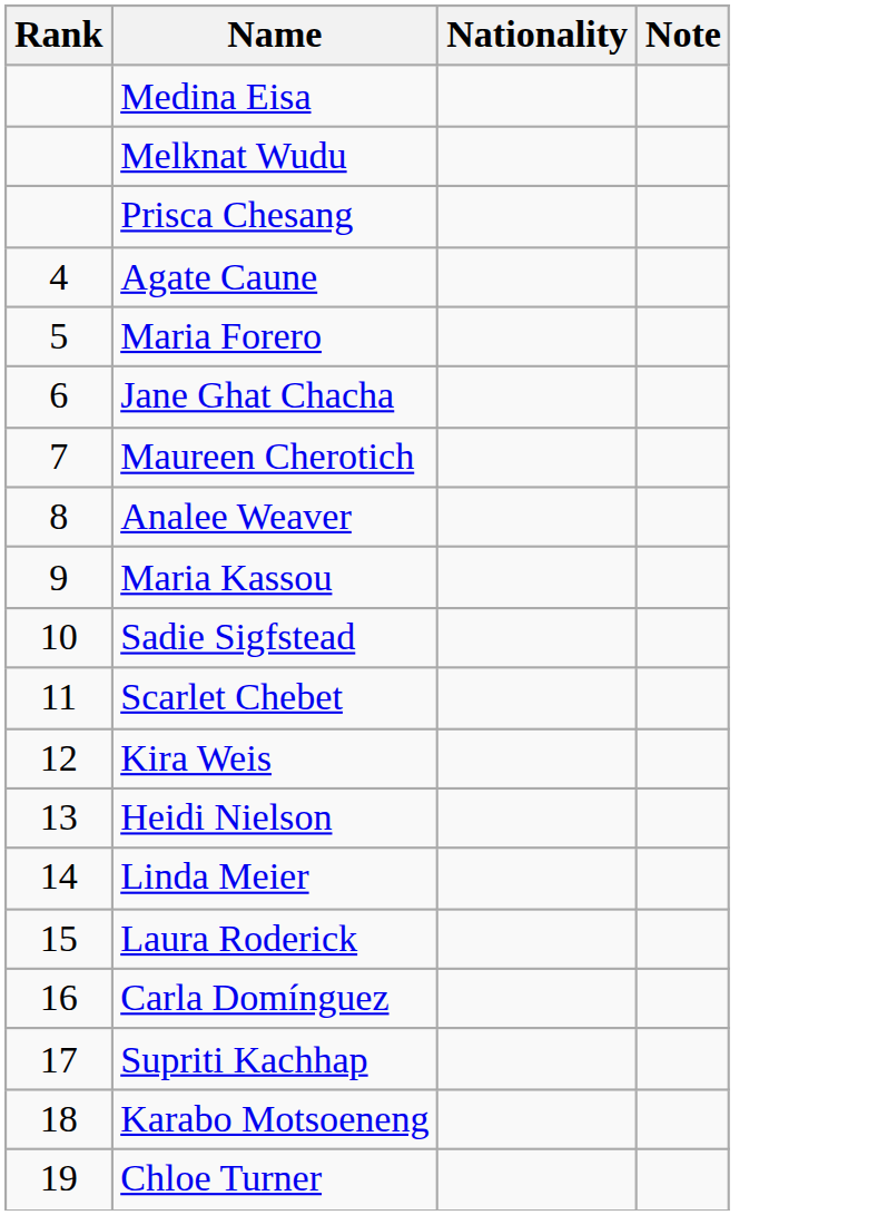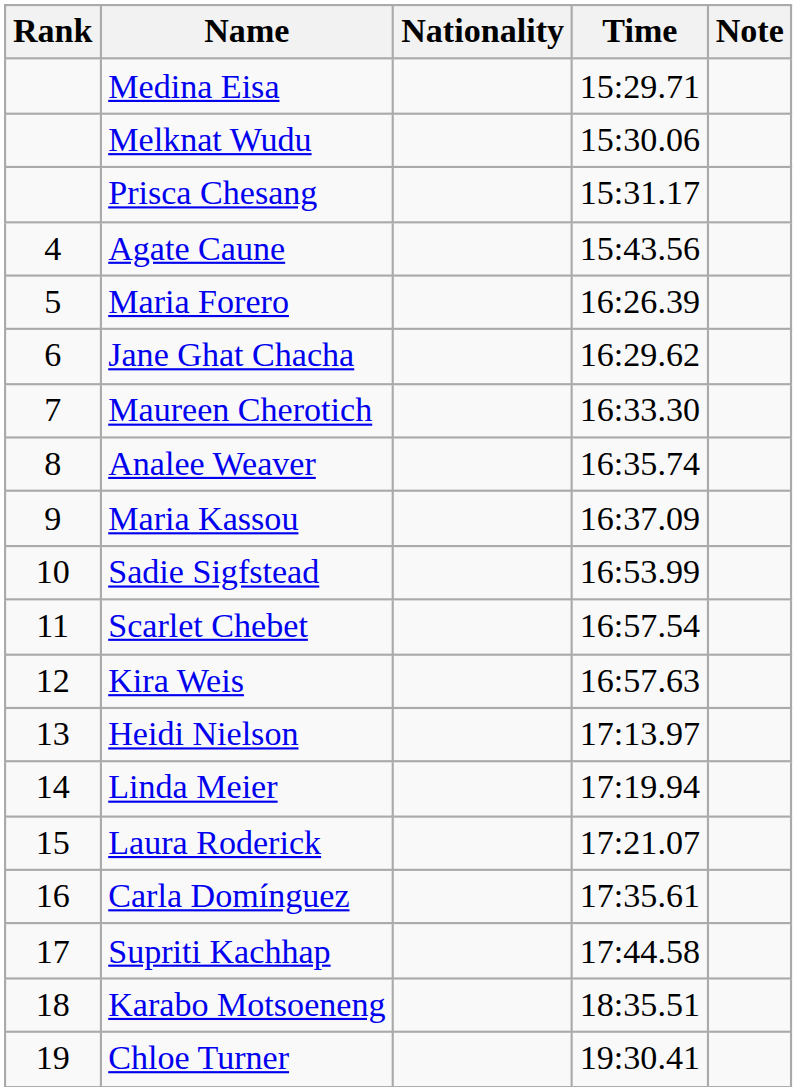 <table class="wikitable sortable" style="text-align:center">
 <tr>
 <th>Rank</th>
 <th>Name</th>
 <th>Nationality</th>
+<th>Time</th>
 <th>Note</th>
 </tr>
 <tr>
 <td></td>
 <td align=left><a href='#'>Medina Eisa</a></td>
 <td align=left></td>
+<td>15:29.71</td>
 <td></td>
 </tr>
 <tr>
 <td></td>
 <td align=left><a href='#'>Melknat Wudu</a></td>
 <td align=left></td>
+<td>15:30.06</td>
 <td></td>
 </tr>
 <tr>
 <td></td>
 <td align=left><a href='#'>Prisca Chesang</a></td>
 <td align=left></td>
+<td>15:31.17</td>
 <td></td>
 </tr>
 <tr>
 <td>4</td>
 <td align=left><a href='#'>Agate Caune</a></td>
 <td align=left></td>
+<td>15:43.56</td>
 <td></td>
 </tr>
 <tr>
 <td>5</td>
 <td align=left><a href='#'>Maria Forero</a></td>
 <td align=left></td>
+<td>16:26.39</td>
 <td></td>
 </tr>
 <tr>
 <td>6</td>
 <td align=left><a href='#'>Jane Ghat Chacha</a></td>
 <td align=left></td>
+<td>16:29.62</td>
 <td></td>
 </tr>
 <tr>
 <td>7</td>
 <td align=left><a href='#'>Maureen Cherotich</a></td>
 <td align=left></td>
+<td>16:33.30</td>
 <td></td>
 </tr>
 <tr>
 <td>8</td>
 <td align=left><a href='#'>Analee Weaver</a></td>
 <td align=left></td>
+<td>16:35.74</td>
 <td></td>
 </tr>
 <tr>
 <td>9</td>
 <td align=left><a href='#'>Maria Kassou</a></td>
 <td align=left></td>
+<td>16:37.09</td>
 <td></td>
 </tr>
 <tr>
 <td>10</td>
 <td align=left><a href='#'>Sadie Sigfstead</a></td>
 <td align=left></td>
+<td>16:53.99</td>
 <td></td>
 </tr>
 <tr>
 <td>11</td>
 <td align=left><a href='#'>Scarlet Chebet</a></td>
 <td align=left></td>
+<td>16:57.54</td>
 <td></td>
 </tr>
 <tr>
 <td>12</td>
 <td align=left><a href='#'>Kira Weis</a></td>
 <td align=left></td>
+<td>16:57.63</td>
 <td></td>
 </tr>
 <tr>
 <td>13</td>
 <td align=left><a href='#'>Heidi Nielson</a></td>
 <td align=left></td>
+<td>17:13.97</td>
 <td></td>
 </tr>
 <tr>
 <td>14</td>
 <td align=left><a href='#'>Linda Meier</a></td>
 <td align=left></td>
+<td>17:19.94</td>
 <td></td>
 </tr>
 <tr>
 <td>15</td>
 <td align=left><a href='#'>Laura Roderick</a></td>
 <td align=left></td>
+<td>17:21.07</td>
 <td></td>
 </tr>
 <tr>
 <td>16</td>
 <td align=left><a href='#'>Carla Domínguez</a></td>
 <td align=left></td>
+<td>17:35.61</td>
 <td></td>
 </tr>
 <tr>
 <td>17</td>
 <td align=left><a href='#'>Supriti Kachhap</a></td>
 <td align=left></td>
+<td>17:44.58</td>
 <td></td>
 </tr>
 <tr>
 <td>18</td>
 <td align=left><a href='#'>Karabo Motsoeneng</a></td>
 <td align=left></td>
+<td>18:35.51</td>
 <td></td>
 </tr>
 <tr>
 <td>19</td>
 <td align=left><a href='#'>Chloe Turner</a></td>
 <td align=left></td>
+<td>19:30.41</td>
 <td></td>
 </tr>
 </table>
